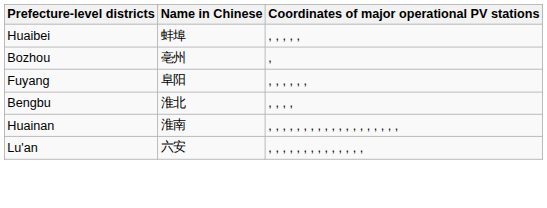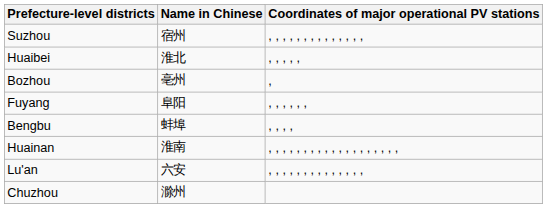 <table class="wikitable sortable">
 <tr>
 <th>Prefecture-level districts</th>
 <th>Name in Chinese</th>
 <th>Coordinates of major operational PV stations</th>
 </tr>
 <tr>
+<td>Suzhou</td>
+<td>宿州</td>
+<td>, , , , , , , , , , , , , , </td>
+</tr>
+<tr>
 <td>Huaibei</td>
-<td>蚌埠</td>
+<td>淮北</td>
 <td>, , , , , </td>
 </tr>
 <tr>
 <td>Bozhou</td>
 <td>亳州</td>
 <td>, </td>
 </tr>
 <tr>
 <td>Fuyang</td>
 <td>阜阳</td>
 <td>, , , , , , </td>
 </tr>
 <tr>
 <td>Bengbu</td>
-<td>淮北</td>
+<td>蚌埠</td>
 <td>, , , ,</td>
 </tr>
 <tr>
 <td>Huainan</td>
 <td>淮南</td>
 <td>, , , , , , , , , , , , , , , , , , , </td>
 </tr>
 <tr>
 <td>Lu'an</td>
 <td>六安</td>
 <td>, , , , , , , , , , , , , , </td>
 </tr>
+<tr>
+<td>Chuzhou</td>
+<td>滁州</td>
+<td></td>
+</tr>
 </table>
